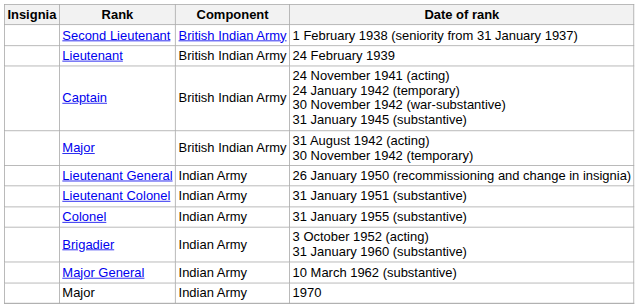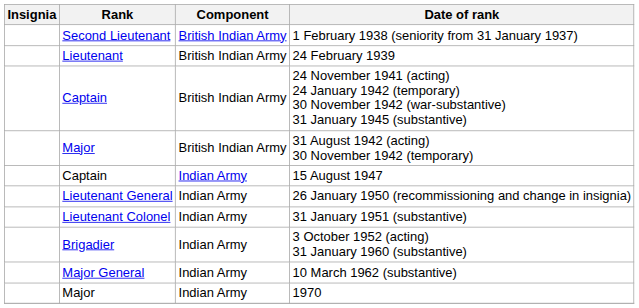 <table class="wikitable" style="background:white">
 <tr>
 <th>Insignia</th>
 <th>Rank</th>
 <th>Component</th>
 <th>Date of rank</th>
 </tr>
 <tr>
 <td align="center"></td>
 <td><a href='#'>Second Lieutenant</a></td>
 <td><a href='#'>British Indian Army</a></td>
 <td>1 February 1938 (seniority from 31 January 1937)</td>
 </tr>
 <tr>
 <td align="center"></td>
 <td><a href='#'>Lieutenant</a></td>
 <td>British Indian Army</td>
 <td>24 February 1939</td>
 </tr>
 <tr>
 <td align="center"></td>
 <td><a href='#'>Captain</a></td>
 <td>British Indian Army</td>
 <td>24 November 1941 (acting)<br>24 January 1942 (temporary)<br>30 November 1942 (war-substantive)<br>31 January 1945 (substantive)</td>
 </tr>
 <tr>
 <td align="center"></td>
 <td><a href='#'>Major</a></td>
 <td>British Indian Army</td>
 <td>31 August 1942 (acting)<br>30 November 1942 (temporary)</td>
 </tr>
 <tr>
 <td align="center"></td>
+<td>Captain</td>
+<td><a href='#'>Indian Army</a></td>
+<td>15 August 1947</td>
+</tr>
+<tr>
+<td align="center"></td>
 <td><a href='#'>Lieutenant General</a></td>
 <td>Indian Army</td>
 <td>26 January 1950 (recommissioning and change in insignia)</td>
 </tr>
 <tr>
 <td align="center"></td>
 <td><a href='#'>Lieutenant Colonel</a></td>
 <td>Indian Army</td>
 <td>31 January 1951 (substantive)</td>
-</tr>
-<tr>
-<td align="center"></td>
-<td><a href='#'>Colonel</a></td>
-<td>Indian Army</td>
-<td>31 January 1955 (substantive)</td>
 </tr>
 <tr>
 <td align="center"></td>
 <td><a href='#'>Brigadier</a></td>
 <td>Indian Army</td>
 <td>3 October 1952 (acting)<br>31 January 1960 (substantive)</td>
 </tr>
 <tr>
 <td align="center"></td>
 <td><a href='#'>Major General</a></td>
 <td>Indian Army</td>
 <td>10 March 1962 (substantive)</td>
 </tr>
 <tr>
 <td align="center"></td>
 <td>Major</td>
 <td>Indian Army</td>
 <td>1970</td>
 </tr>
 <tr>
 </tr>
 </table>
